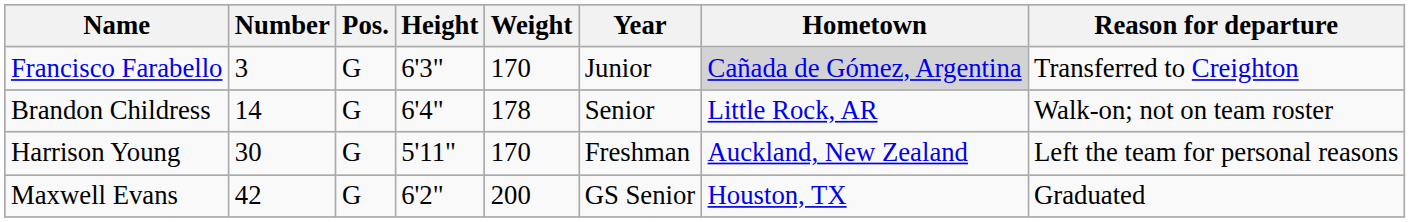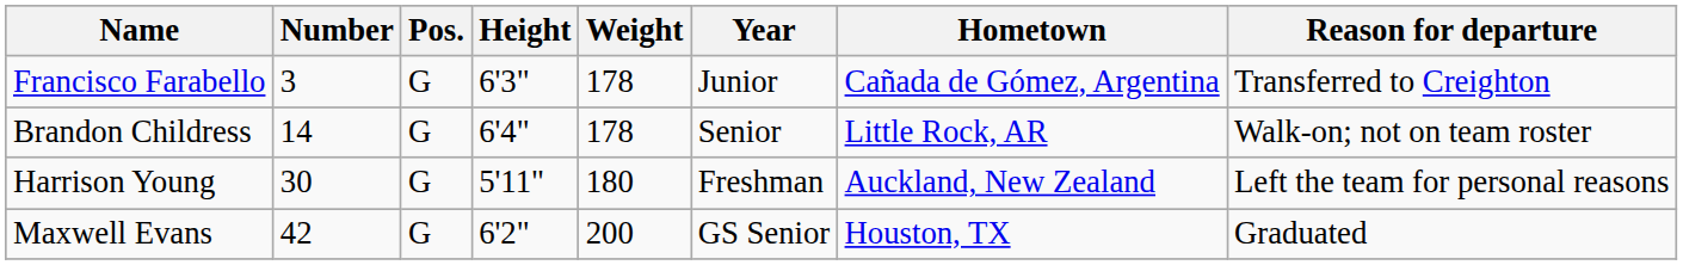 <table class="wikitable sortable" border="1">
 <tr>
 <th>Name</th>
 <th>Number</th>
 <th>Pos.</th>
 <th>Height</th>
 <th>Weight</th>
 <th>Year</th>
 <th>Hometown</th>
 <th class="unsortable">Reason for departure</th>
 </tr>
 <tr>
 <td><a href='#'>Francisco Farabello</a></td>
 <td>3</td>
 <td>G</td>
 <td>6'3"</td>
-<td>170</td>
+<td>178</td>
 <td>Junior</td>
-<td style="background: lightgrey;"><a href='#'>Cañada de Gómez, Argentina</a></td>
+<td><a href='#'>Cañada de Gómez, Argentina</a></td>
 <td>Transferred to <a href='#'>Creighton</a></td>
 </tr>
 <tr>
 <td>Brandon Childress</td>
 <td>14</td>
 <td>G</td>
 <td>6'4"</td>
 <td>178</td>
 <td>Senior</td>
 <td><a href='#'>Little Rock, AR</a></td>
 <td>Walk-on; not on team roster</td>
 </tr>
 <tr>
 <td>Harrison Young</td>
 <td>30</td>
 <td>G</td>
 <td>5'11"</td>
-<td>170</td>
+<td>180</td>
 <td>Freshman</td>
 <td><a href='#'>Auckland, New Zealand</a></td>
 <td>Left the team for personal reasons</td>
 </tr>
 <tr>
 <td>Maxwell Evans</td>
 <td>42</td>
 <td>G</td>
 <td>6'2"</td>
 <td>200</td>
 <td>GS Senior</td>
 <td><a href='#'>Houston, TX</a></td>
 <td>Graduated</td>
 </tr>
 </table>
